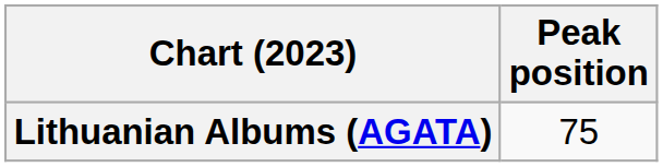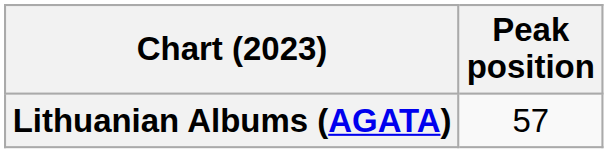 <table class="wikitable sortable plainrowheaders" style="text-align:center;">
 <tr>
 <th scope="col">Chart (2023)</th>
 <th scope="col">Peak<br>position</th>
 </tr>
 <tr>
 <th scope="row">Lithuanian Albums (<a href='#'>AGATA</a>)</th>
-<td>75</td>
+<td>57</td>
 </tr>
 </table>
